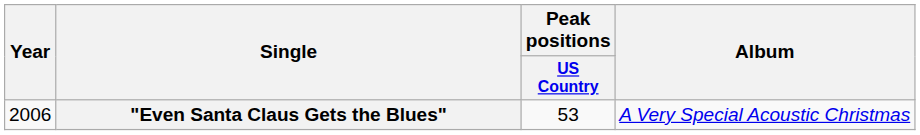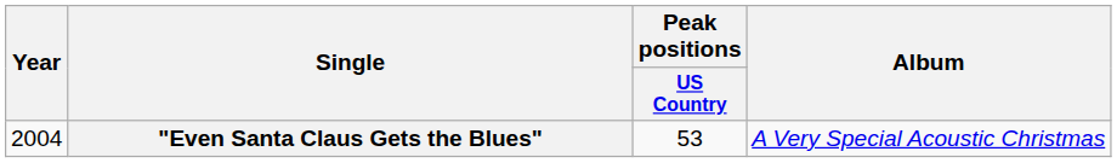 <table class="wikitable plainrowheaders" style="text-align:center">
 <tr>
 <th rowspan="2">Year</th>
 <th rowspan="2" style="width:24em;">Single</th>
 <th colspan="1">Peak positions</th>
 <th rowspan="2">Album</th>
 </tr>
 <tr style="font-size:smaller;">
 <th width="65"><a href='#'>US Country</a><br></th>
 </tr>
 <tr>
-<td>2006</td>
+<td>2004</td>
 <th scope="row">"Even Santa Claus Gets the Blues"</th>
 <td>53</td>
 <td align="left"><em><a href='#'>A Very Special Acoustic Christmas</a></em></td>
 </tr>
 </table>
